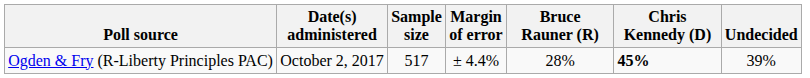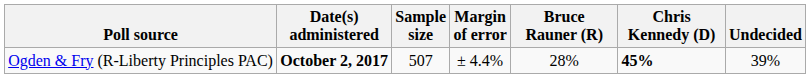 <table class="wikitable">
 <tr valign=bottom>
 <th>Poll source</th>
 <th>Date(s)<br>administered</th>
 <th>Sample<br>size</th>
 <th>Margin<br>of error</th>
 <th style="width:100px;">Bruce<br>Rauner (R)</th>
 <th style="width:100px;">Chris<br>Kennedy (D)</th>
 <th>Undecided</th>
 </tr>
 <tr>
 <td><a href='#'>Ogden & Fry</a> (R-Liberty Principles PAC)</td>
-<td align=center>October 2, 2017</td>
-<td align=center>517</td>
+<td align=center><strong>October 2, 2017</strong></td>
+<td align=center>507</td>
 <td align=center>± 4.4%</td>
 <td align=center>28%</td>
 <td><strong>45%</strong></td>
 <td align=center>39%</td>
 </tr>
 </table>
